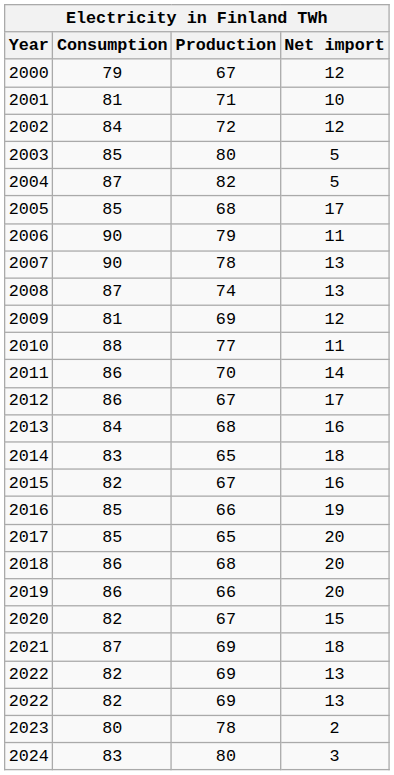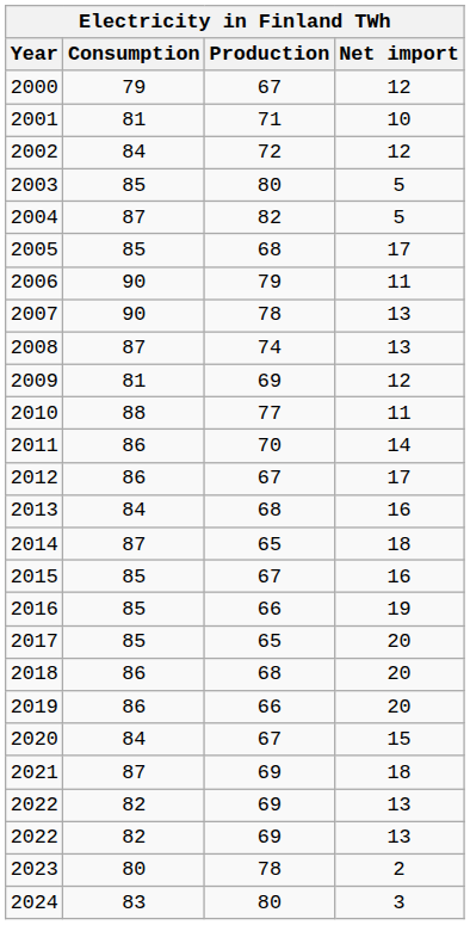 <table class="wikitable" style="text-align:center;">
 <tr>
 <th colspan=4>Electricity in Finland TWh </th>
 </tr>
 <tr>
 <th>Year</th>
 <th>Consumption</th>
 <th>Production</th>
 <th>Net import</th>
 </tr>
 <tr>
 <td>2000</td>
 <td>79</td>
 <td>67</td>
 <td>12</td>
 </tr>
 <tr>
 <td>2001</td>
 <td>81</td>
 <td>71</td>
 <td>10</td>
 </tr>
 <tr>
 <td>2002</td>
 <td>84</td>
 <td>72</td>
 <td>12</td>
 </tr>
 <tr>
 <td>2003</td>
 <td>85</td>
 <td>80</td>
 <td>5</td>
 </tr>
 <tr>
 <td>2004</td>
 <td>87</td>
 <td>82</td>
 <td>5</td>
 </tr>
 <tr>
 <td>2005</td>
 <td>85</td>
 <td>68</td>
 <td>17</td>
 </tr>
 <tr>
 <td>2006</td>
 <td>90</td>
 <td>79</td>
 <td>11</td>
 </tr>
 <tr>
 <td>2007</td>
 <td>90</td>
 <td>78</td>
 <td>13</td>
 </tr>
 <tr>
 <td>2008</td>
 <td>87</td>
 <td>74</td>
 <td>13</td>
 </tr>
 <tr>
 <td>2009</td>
 <td>81</td>
 <td>69</td>
 <td>12</td>
 </tr>
 <tr>
 <td>2010</td>
 <td>88</td>
 <td>77</td>
 <td>11</td>
 </tr>
 <tr>
 <td>2011</td>
 <td>86</td>
 <td>70</td>
 <td>14</td>
 </tr>
 <tr>
 <td>2012</td>
 <td>86</td>
 <td>67</td>
 <td>17</td>
 </tr>
 <tr>
 <td>2013</td>
 <td>84</td>
 <td>68</td>
 <td>16</td>
 </tr>
 <tr>
 <td>2014</td>
-<td>83</td>
+<td>87</td>
 <td>65</td>
 <td>18</td>
 </tr>
 <tr>
 <td>2015</td>
-<td>82</td>
+<td>85</td>
 <td>67</td>
 <td>16</td>
 </tr>
 <tr>
 <td>2016</td>
 <td>85</td>
 <td>66</td>
 <td>19</td>
 </tr>
 <tr>
 <td>2017</td>
 <td>85</td>
 <td>65</td>
 <td>20</td>
 </tr>
 <tr>
 <td>2018</td>
 <td>86</td>
 <td>68</td>
 <td>20</td>
 </tr>
 <tr>
 <td>2019</td>
 <td>86</td>
 <td>66</td>
 <td>20</td>
 </tr>
 <tr>
 <td>2020</td>
-<td>82</td>
+<td>84</td>
 <td>67</td>
 <td>15</td>
 </tr>
 <tr>
 <td>2021</td>
 <td>87</td>
 <td>69</td>
 <td>18</td>
 </tr>
 <tr>
 <td>2022</td>
 <td>82</td>
 <td>69</td>
 <td>13</td>
 </tr>
 <tr>
 <td>2022</td>
 <td>82</td>
 <td>69</td>
 <td>13</td>
 </tr>
 <tr>
 <td>2023</td>
 <td>80</td>
 <td>78</td>
 <td>2</td>
 </tr>
 <tr>
 <td>2024</td>
 <td>83</td>
 <td>80</td>
 <td>3</td>
 </tr>
 </table>
